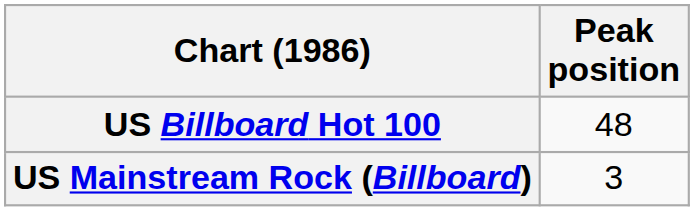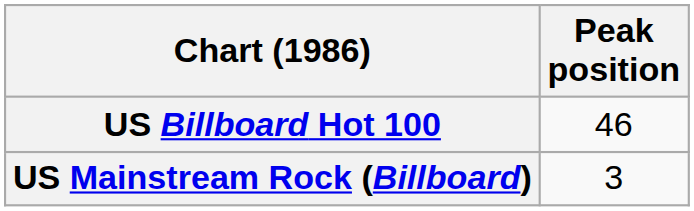 <table class="wikitable sortable plainrowheaders" style="text-align:center">
 <tr>
 <th scope="col">Chart (1986)</th>
 <th scope="col">Peak<br>position</th>
 </tr>
 <tr>
 <th scope="row">US <a href='#'><em>Billboard</em> Hot 100</a></th>
-<td>48</td>
+<td>46</td>
 </tr>
 <tr>
 <th scope="row">US <a href='#'>Mainstream Rock</a> (<em><a href='#'>Billboard</a></em>)</th>
 <td>3</td>
 </tr>
 </table>
